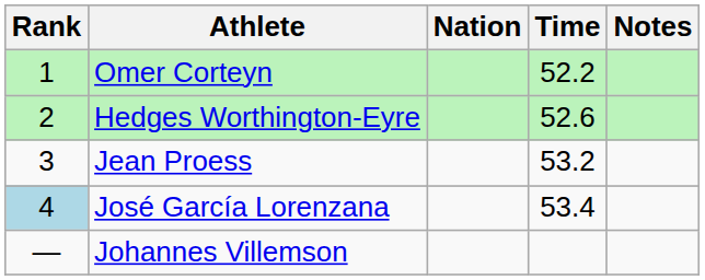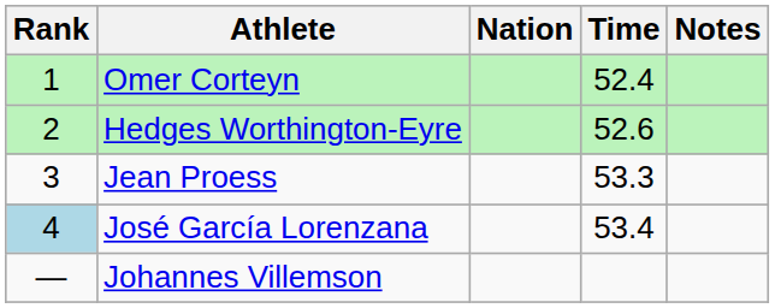 <table class="wikitable sortable" style="text-align:center">
 <tr>
 <th>Rank</th>
 <th>Athlete</th>
 <th>Nation</th>
 <th>Time</th>
 <th>Notes</th>
 </tr>
 <tr bgcolor=bbf3bb>
 <td>1</td>
 <td align=left><a href='#'>Omer Corteyn</a></td>
 <td align=left></td>
-<td>52.2</td>
+<td>52.4</td>
 <td></td>
 </tr>
 <tr bgcolor=bbf3bb>
 <td>2</td>
 <td align=left><a href='#'>Hedges Worthington-Eyre</a></td>
 <td align=left></td>
 <td>52.6</td>
 <td></td>
 </tr>
 <tr>
 <td>3</td>
 <td align=left><a href='#'>Jean Proess</a></td>
 <td align=left></td>
-<td>53.2</td>
+<td>53.3</td>
 <td></td>
 </tr>
 <tr>
 <td style="background: lightblue;">4</td>
 <td align=left><a href='#'>José García Lorenzana</a></td>
 <td align=left></td>
 <td>53.4</td>
 <td></td>
 </tr>
 <tr>
 <td>—</td>
 <td align=left><a href='#'>Johannes Villemson</a></td>
 <td align=left></td>
 <td></td>
 <td></td>
 </tr>
 </table>
